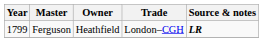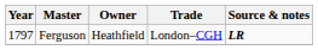 <table class=" wikitable">
 <tr>
 <th>Year</th>
 <th>Master</th>
 <th>Owner</th>
 <th>Trade</th>
 <th>Source & notes</th>
 </tr>
 <tr>
-<td>1799</td>
+<td>1797</td>
 <td>Ferguson</td>
 <td>Heathfield</td>
 <td>London–<a href='#'>CGH</a></td>
 <td><strong><em>LR</em></strong></td>
 </tr>
 <tr>
 </tr>
 </table>
